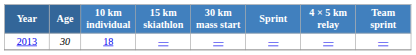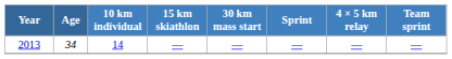 <table class="wikitable" style="font-size:95%; text-align:center; border:grey solid 1px; border-collapse:collapse; background:#ffffff;">
 <tr>
 <th style="background-color:#369; color:white; width:60px;"> Year </th>
 <th style="background-color:#369; color:white; width:40px;"> Age </th>
 <th style="background-color:#4180be; color:white; width:75px;"> 10 km <br> individual </th>
 <th style="background-color:#4180be; color:white; width:75px;"> 15 km <br> skiathlon </th>
 <th style="background-color:#4180be; color:white; width:75px;"> 30 km <br> mass start </th>
 <th style="background-color:#4180be; color:white; width:75px;"> Sprint </th>
 <th style="background-color:#4180be; color:white; width:75px;"> 4 × 5 km <br> relay </th>
 <th style="background-color:#4180be; color:white; width:75px;"> Team <br> sprint </th>
 </tr>
 <tr>
 <td><a href='#'>2013</a></td>
-<td><em>30</em></td>
-<td><a href='#'>18</a></td>
+<td><em>34</em></td>
+<td><a href='#'>14</a></td>
 <td><a href='#'>—</a></td>
 <td><a href='#'>—</a></td>
 <td><a href='#'>—</a></td>
 <td><a href='#'>—</a></td>
 <td><a href='#'>—</a></td>
 </tr>
 <tr>
 </tr>
 </table>
